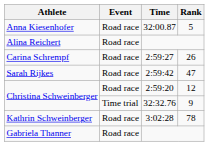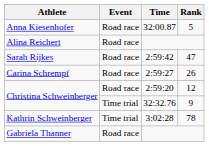 <table class="wikitable" style="font-size:90%">
 <tr>
 <th>Athlete</th>
 <th>Event</th>
 <th>Time</th>
 <th>Rank</th>
 </tr>
 <tr align=center>
 <td align=left><a href='#'>Anna Kiesenhofer</a></td>
 <td align=left>Road race</td>
 <td>32:00.87</td>
 <td>5</td>
 </tr>
 <tr align=center>
 <td align=left><a href='#'>Alina Reichert</a></td>
 <td align=left>Road race</td>
 <td colspan=2></td>
 </tr>
 <tr align=center>
+<td align=left><a href='#'>Sarah Rijkes</a></td>
+<td align=left>Road race</td>
+<td>2:59:42</td>
+<td>47</td>
+</tr>
+<tr align=center>
 <td align=left><a href='#'>Carina Schrempf</a></td>
 <td align=left>Road race</td>
 <td>2:59:27</td>
 <td>26</td>
-</tr>
-<tr align=center>
-<td align=left><a href='#'>Sarah Rijkes</a></td>
-<td align=left>Road race</td>
-<td>2:59:42</td>
-<td>47</td>
 </tr>
 <tr align=center>
 <td align=left rowspan=2><a href='#'>Christina Schweinberger</a></td>
 <td align=left>Road race</td>
 <td>2:59:20</td>
 <td>12</td>
 </tr>
 <tr align=center>
 <td align=left>Time trial</td>
 <td>32:32.76</td>
 <td>9</td>
 </tr>
 <tr align=center>
 <td align=left><a href='#'>Kathrin Schweinberger</a></td>
-<td align=left>Road race</td>
+<td align=left>Time trial</td>
 <td>3:02:28</td>
 <td>78</td>
 </tr>
 <tr align=center>
 <td align=left><a href='#'>Gabriela Thanner</a></td>
 <td align=left>Road race</td>
 <td colspan=2></td>
 </tr>
 </table>
